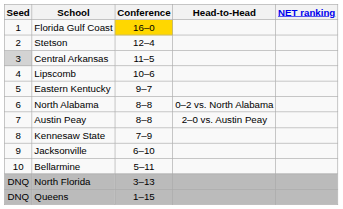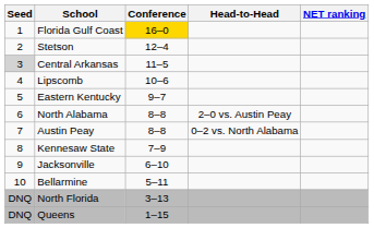 <table class="wikitable sortable" style="white-space:nowrap; font-size:95%; text-align:center">
 <tr>
 <th>Seed</th>
 <th>School</th>
 <th>Conference</th>
 <th>Head-to-Head</th>
 <th><a href='#'>NET ranking</a></th>
 </tr>
 <tr>
 <td>1</td>
 <td align="left">Florida Gulf Coast</td>
 <td style="background: gold;">16–0</td>
 <td></td>
 <td></td>
 </tr>
 <tr>
 <td>2</td>
 <td align="left">Stetson</td>
 <td>12–4</td>
 <td></td>
 <td></td>
 </tr>
 <tr>
 <td style="background: lightgrey;">3</td>
 <td align="left">Central Arkansas</td>
 <td>11–5</td>
 <td></td>
 <td></td>
 </tr>
 <tr>
 <td>4</td>
 <td align="left">Lipscomb</td>
 <td>10–6</td>
 <td></td>
 <td></td>
 </tr>
 <tr>
 <td>5</td>
 <td align="left">Eastern Kentucky</td>
 <td>9–7</td>
 <td></td>
 <td></td>
 </tr>
 <tr>
 <td>6</td>
 <td align="left">North Alabama</td>
 <td>8–8</td>
-<td>0–2 vs. North Alabama</td>
+<td>2–0 vs. Austin Peay</td>
 <td></td>
 </tr>
 <tr>
 <td>7</td>
 <td align="left">Austin Peay</td>
 <td>8–8</td>
-<td>2–0 vs. Austin Peay</td>
+<td>0–2 vs. North Alabama</td>
 <td></td>
 </tr>
 <tr>
 <td>8</td>
 <td align="left">Kennesaw State</td>
 <td>7–9</td>
 <td></td>
 <td></td>
 </tr>
 <tr>
 <td>9</td>
 <td align="left">Jacksonville</td>
 <td>6–10</td>
 <td></td>
 <td></td>
 </tr>
 <tr>
 <td>10</td>
 <td align="left">Bellarmine</td>
 <td>5–11</td>
 <td></td>
 <td></td>
 </tr>
 <tr bgcolor="#bbbbbb">
 <td>DNQ</td>
 <td align="left">North Florida</td>
 <td>3–13</td>
 <td></td>
 <td></td>
 </tr>
 <tr bgcolor="#bbbbbb">
 <td>DNQ</td>
 <td align="left">Queens</td>
 <td>1–15</td>
 <td></td>
 <td></td>
 </tr>
 </table>
